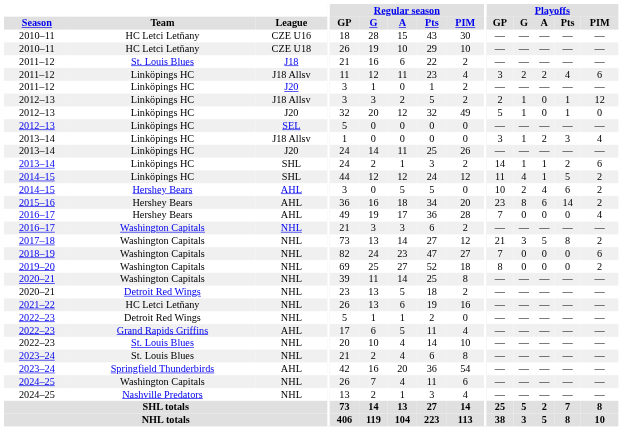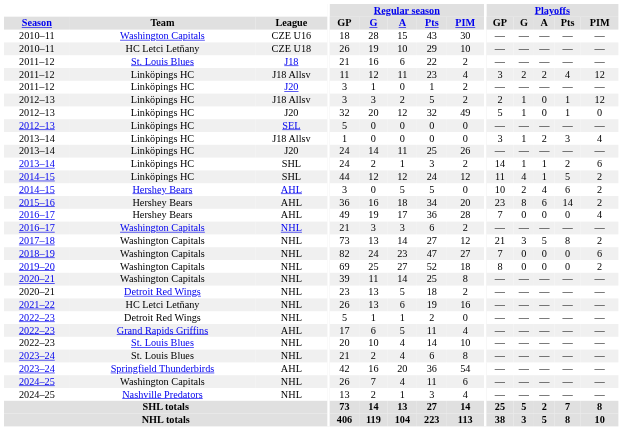 <table border="0" cellpadding="1" cellspacing="0" style="text-align:center; width:60em">
 <tr bgcolor="#e0e0e0">
 <th colspan="3" bgcolor="#ffffff"></th>
 <th rowspan="100" bgcolor="#ffffff"></th>
 <th colspan="5"><a href='#'>Regular season</a></th>
 <th rowspan="100" bgcolor="#ffffff"></th>
 <th colspan="5"><a href='#'>Playoffs</a></th>
 </tr>
 <tr bgcolor="#e0e0e0">
 <th><a href='#'>Season</a></th>
 <th>Team</th>
 <th>League</th>
 <th>GP</th>
 <th><a href='#'>G</a></th>
 <th><a href='#'>A</a></th>
 <th><a href='#'>Pts</a></th>
 <th><a href='#'>PIM</a></th>
 <th>GP</th>
 <th>G</th>
 <th>A</th>
 <th>Pts</th>
 <th>PIM</th>
 </tr>
 <tr>
 <td>2010–11</td>
-<td>HC Letci Letňany</td>
+<td><a href='#'>Washington Capitals</a></td>
 <td>CZE U16</td>
 <td>18</td>
 <td>28</td>
 <td>15</td>
 <td>43</td>
 <td>30</td>
 <td>—</td>
 <td>—</td>
 <td>—</td>
 <td>—</td>
 <td>—</td>
 </tr>
 <tr bgcolor="#f0f0f0">
 <td>2010–11</td>
 <td>HC Letci Letňany</td>
 <td>CZE U18</td>
 <td>26</td>
 <td>19</td>
 <td>10</td>
 <td>29</td>
 <td>10</td>
 <td>—</td>
 <td>—</td>
 <td>—</td>
 <td>—</td>
 <td>—</td>
 </tr>
 <tr>
 <td>2011–12</td>
 <td><a href='#'>St. Louis Blues</a></td>
 <td><a href='#'>J18</a></td>
 <td>21</td>
 <td>16</td>
 <td>6</td>
 <td>22</td>
 <td>2</td>
 <td>—</td>
 <td>—</td>
 <td>—</td>
 <td>—</td>
 <td>—</td>
 </tr>
 <tr bgcolor="#f0f0f0">
 <td>2011–12</td>
 <td>Linköpings HC</td>
 <td>J18 Allsv</td>
 <td>11</td>
 <td>12</td>
 <td>11</td>
 <td>23</td>
 <td>4</td>
 <td>3</td>
 <td>2</td>
 <td>2</td>
 <td>4</td>
-<td>6</td>
+<td>12</td>
 </tr>
 <tr>
 <td>2011–12</td>
 <td>Linköpings HC</td>
 <td><a href='#'>J20</a></td>
 <td>3</td>
 <td>1</td>
 <td>0</td>
 <td>1</td>
 <td>2</td>
 <td>—</td>
 <td>—</td>
 <td>—</td>
 <td>—</td>
 <td>—</td>
 </tr>
 <tr bgcolor="#f0f0f0">
 <td>2012–13</td>
 <td>Linköpings HC</td>
 <td>J18 Allsv</td>
 <td>3</td>
 <td>3</td>
 <td>2</td>
 <td>5</td>
 <td>2</td>
 <td>2</td>
 <td>1</td>
 <td>0</td>
 <td>1</td>
 <td>12</td>
 </tr>
 <tr>
 <td>2012–13</td>
 <td>Linköpings HC</td>
 <td>J20</td>
 <td>32</td>
 <td>20</td>
 <td>12</td>
 <td>32</td>
 <td>49</td>
 <td>5</td>
 <td>1</td>
 <td>0</td>
 <td>1</td>
 <td>0</td>
 </tr>
 <tr bgcolor="#f0f0f0">
 <td><a href='#'>2012–13</a></td>
 <td>Linköpings HC</td>
 <td><a href='#'>SEL</a></td>
 <td>5</td>
 <td>0</td>
 <td>0</td>
 <td>0</td>
 <td>0</td>
 <td>—</td>
 <td>—</td>
 <td>—</td>
 <td>—</td>
 <td>—</td>
 </tr>
 <tr>
 <td>2013–14</td>
 <td>Linköpings HC</td>
 <td>J18 Allsv</td>
 <td>1</td>
 <td>0</td>
 <td>0</td>
 <td>0</td>
 <td>0</td>
 <td>3</td>
 <td>1</td>
 <td>2</td>
 <td>3</td>
 <td>4</td>
 </tr>
 <tr bgcolor="#f0f0f0">
 <td>2013–14</td>
 <td>Linköpings HC</td>
 <td>J20</td>
 <td>24</td>
 <td>14</td>
 <td>11</td>
 <td>25</td>
 <td>26</td>
 <td>—</td>
 <td>—</td>
 <td>—</td>
 <td>—</td>
 <td>—</td>
 </tr>
 <tr>
 <td><a href='#'>2013–14</a></td>
 <td>Linköpings HC</td>
 <td>SHL</td>
 <td>24</td>
 <td>2</td>
 <td>1</td>
 <td>3</td>
 <td>2</td>
 <td>14</td>
 <td>1</td>
 <td>1</td>
 <td>2</td>
 <td>6</td>
 </tr>
 <tr bgcolor="#f0f0f0">
 <td><a href='#'>2014–15</a></td>
 <td>Linköpings HC</td>
 <td>SHL</td>
 <td>44</td>
 <td>12</td>
 <td>12</td>
 <td>24</td>
 <td>12</td>
 <td>11</td>
 <td>4</td>
 <td>1</td>
 <td>5</td>
 <td>2</td>
 </tr>
 <tr>
 <td><a href='#'>2014–15</a></td>
 <td><a href='#'>Hershey Bears</a></td>
 <td><a href='#'>AHL</a></td>
 <td>3</td>
 <td>0</td>
 <td>5</td>
 <td>5</td>
 <td>0</td>
 <td>10</td>
 <td>2</td>
 <td>4</td>
 <td>6</td>
 <td>2</td>
 </tr>
 <tr bgcolor="#f0f0f0">
 <td><a href='#'>2015–16</a></td>
 <td>Hershey Bears</td>
 <td>AHL</td>
 <td>36</td>
 <td>16</td>
 <td>18</td>
 <td>34</td>
 <td>20</td>
 <td>23</td>
 <td>8</td>
 <td>6</td>
 <td>14</td>
 <td>2</td>
 </tr>
 <tr>
 <td><a href='#'>2016–17</a></td>
 <td>Hershey Bears</td>
 <td>AHL</td>
 <td>49</td>
 <td>19</td>
 <td>17</td>
 <td>36</td>
 <td>28</td>
 <td>7</td>
 <td>0</td>
 <td>0</td>
 <td>0</td>
 <td>4</td>
 </tr>
 <tr bgcolor="#f0f0f0">
 <td><a href='#'>2016–17</a></td>
 <td><a href='#'>Washington Capitals</a></td>
 <td><a href='#'>NHL</a></td>
 <td>21</td>
 <td>3</td>
 <td>3</td>
 <td>6</td>
 <td>2</td>
 <td>—</td>
 <td>—</td>
 <td>—</td>
 <td>—</td>
 <td>—</td>
 </tr>
 <tr>
 <td><a href='#'>2017–18</a></td>
 <td>Washington Capitals</td>
 <td>NHL</td>
 <td>73</td>
 <td>13</td>
 <td>14</td>
 <td>27</td>
 <td>12</td>
 <td>21</td>
 <td>3</td>
 <td>5</td>
 <td>8</td>
 <td>2</td>
 </tr>
 <tr bgcolor="#f0f0f0">
 <td><a href='#'>2018–19</a></td>
 <td>Washington Capitals</td>
 <td>NHL</td>
 <td>82</td>
 <td>24</td>
 <td>23</td>
 <td>47</td>
 <td>27</td>
 <td>7</td>
 <td>0</td>
 <td>0</td>
 <td>0</td>
 <td>6</td>
 </tr>
 <tr>
 <td><a href='#'>2019–20</a></td>
 <td>Washington Capitals</td>
 <td>NHL</td>
 <td>69</td>
 <td>25</td>
 <td>27</td>
 <td>52</td>
 <td>18</td>
 <td>8</td>
 <td>0</td>
 <td>0</td>
 <td>0</td>
 <td>2</td>
 </tr>
 <tr bgcolor="#f0f0f0">
 <td><a href='#'>2020–21</a></td>
 <td>Washington Capitals</td>
 <td>NHL</td>
 <td>39</td>
 <td>11</td>
 <td>14</td>
 <td>25</td>
 <td>8</td>
 <td>—</td>
 <td>—</td>
 <td>—</td>
 <td>—</td>
 <td>—</td>
 </tr>
 <tr>
 <td>2020–21</td>
 <td><a href='#'>Detroit Red Wings</a></td>
 <td>NHL</td>
 <td>23</td>
 <td>13</td>
 <td>5</td>
 <td>18</td>
 <td>2</td>
 <td>—</td>
 <td>—</td>
 <td>—</td>
 <td>—</td>
 <td>—</td>
 </tr>
 <tr bgcolor="#f0f0f0">
 <td><a href='#'>2021–22</a></td>
 <td>HC Letci Letňany</td>
 <td>NHL</td>
 <td>26</td>
 <td>13</td>
 <td>6</td>
 <td>19</td>
 <td>16</td>
 <td>—</td>
 <td>—</td>
 <td>—</td>
 <td>—</td>
 <td>—</td>
 </tr>
 <tr>
 <td><a href='#'>2022–23</a></td>
 <td>Detroit Red Wings</td>
 <td>NHL</td>
 <td>5</td>
 <td>1</td>
 <td>1</td>
 <td>2</td>
 <td>0</td>
 <td>—</td>
 <td>—</td>
 <td>—</td>
 <td>—</td>
 <td>—</td>
 </tr>
 <tr bgcolor="#f0f0f0">
 <td><a href='#'>2022–23</a></td>
 <td><a href='#'>Grand Rapids Griffins</a></td>
 <td>AHL</td>
 <td>17</td>
 <td>6</td>
 <td>5</td>
 <td>11</td>
 <td>4</td>
 <td>—</td>
 <td>—</td>
 <td>—</td>
 <td>—</td>
 <td>—</td>
 </tr>
 <tr>
 <td>2022–23</td>
 <td><a href='#'>St. Louis Blues</a></td>
 <td>NHL</td>
 <td>20</td>
 <td>10</td>
 <td>4</td>
 <td>14</td>
 <td>10</td>
 <td>—</td>
 <td>—</td>
 <td>—</td>
 <td>—</td>
 <td>—</td>
 </tr>
 <tr bgcolor="#f0f0f0">
 <td><a href='#'>2023–24</a></td>
 <td>St. Louis Blues</td>
 <td>NHL</td>
 <td>21</td>
 <td>2</td>
 <td>4</td>
 <td>6</td>
 <td>8</td>
 <td>—</td>
 <td>—</td>
 <td>—</td>
 <td>—</td>
 <td>—</td>
 </tr>
 <tr>
 <td><a href='#'>2023–24</a></td>
 <td><a href='#'>Springfield Thunderbirds</a></td>
 <td>AHL</td>
 <td>42</td>
 <td>16</td>
 <td>20</td>
 <td>36</td>
 <td>54</td>
 <td>—</td>
 <td>—</td>
 <td>—</td>
 <td>—</td>
 <td>—</td>
 </tr>
 <tr bgcolor="#f0f0f0">
 <td><a href='#'>2024–25</a></td>
 <td>Washington Capitals</td>
 <td>NHL</td>
 <td>26</td>
 <td>7</td>
 <td>4</td>
 <td>11</td>
 <td>6</td>
 <td>—</td>
 <td>—</td>
 <td>—</td>
 <td>—</td>
 <td>—</td>
 </tr>
 <tr>
 <td>2024–25</td>
 <td><a href='#'>Nashville Predators</a></td>
 <td>NHL</td>
 <td>13</td>
 <td>2</td>
 <td>1</td>
 <td>3</td>
 <td>4</td>
 <td>—</td>
 <td>—</td>
 <td>—</td>
 <td>—</td>
 <td>—</td>
 </tr>
 <tr bgcolor="#e0e0e0">
 <th colspan="3">SHL totals</th>
 <th>73</th>
 <th>14</th>
 <th>13</th>
 <th>27</th>
 <th>14</th>
 <th>25</th>
 <th>5</th>
 <th>2</th>
 <th>7</th>
 <th>8</th>
 </tr>
 <tr bgcolor="#e0e0e0">
 <th colspan="3">NHL totals</th>
 <th>406</th>
 <th>119</th>
 <th>104</th>
 <th>223</th>
 <th>113</th>
 <th>38</th>
 <th>3</th>
 <th>5</th>
 <th>8</th>
 <th>10</th>
 </tr>
 </table>
